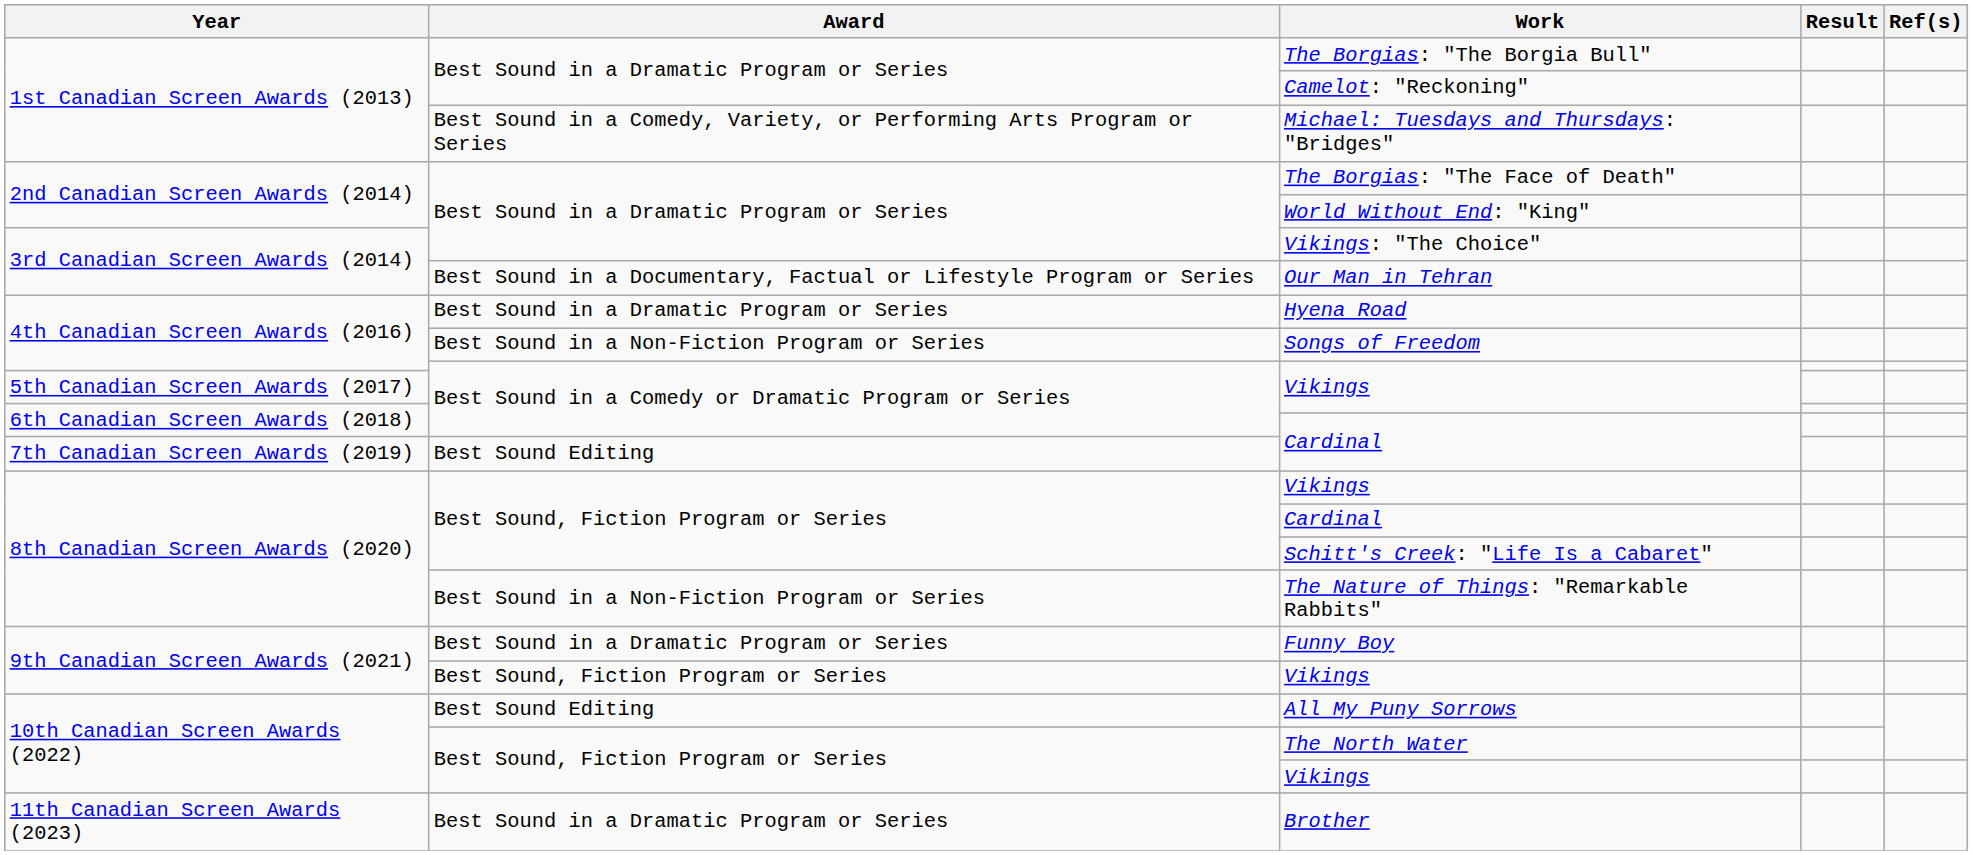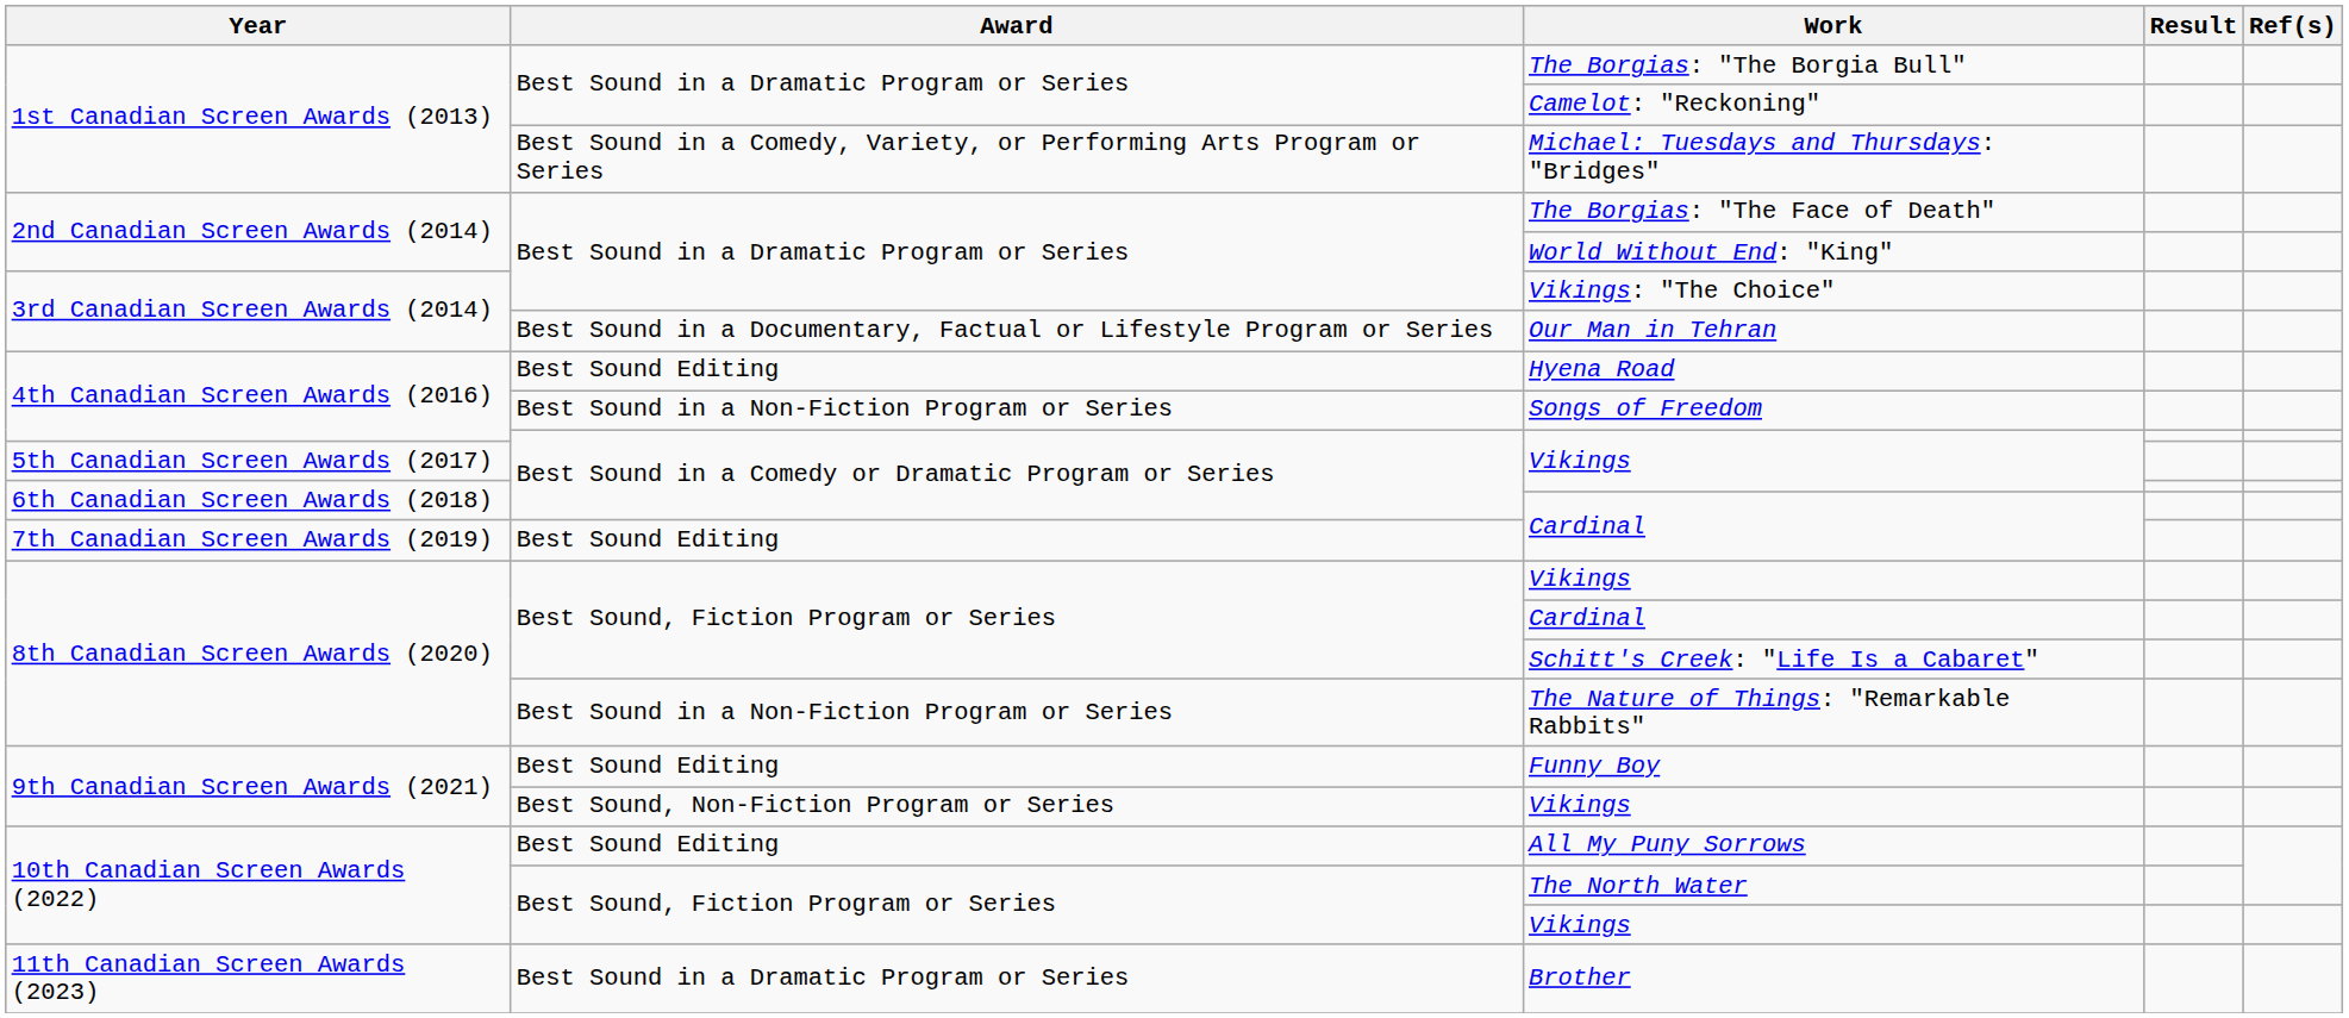 <table class="wikitable plainrowheaders sortable">
 <tr>
 <th>Year</th>
 <th>Award</th>
 <th>Work</th>
 <th>Result</th>
 <th>Ref(s)</th>
 </tr>
 <tr>
 <td rowspan=3><a href='#'>1st Canadian Screen Awards</a> (2013)</td>
 <td rowspan=2>Best Sound in a Dramatic Program or Series</td>
 <td><em><a href='#'>The Borgias</a></em>: "The Borgia Bull"</td>
 <td></td>
 <td></td>
 </tr>
 <tr>
 <td><em><a href='#'>Camelot</a></em>: "Reckoning"</td>
 <td></td>
 <td></td>
 </tr>
 <tr>
 <td>Best Sound in a Comedy, Variety, or Performing Arts Program or Series</td>
 <td><em><a href='#'>Michael: Tuesdays and Thursdays</a></em>: "Bridges"</td>
 <td></td>
 <td></td>
 </tr>
 <tr>
 <td rowspan=2><a href='#'>2nd Canadian Screen Awards</a> (2014)</td>
 <td rowspan=3>Best Sound in a Dramatic Program or Series</td>
 <td><em><a href='#'>The Borgias</a></em>: "The Face of Death"</td>
 <td></td>
 <td></td>
 </tr>
 <tr>
 <td><em><a href='#'>World Without End</a></em>: "King"</td>
 <td></td>
 <td></td>
 </tr>
 <tr>
 <td rowspan=2><a href='#'>3rd Canadian Screen Awards</a> (2014)</td>
 <td><em><a href='#'>Vikings</a></em>: "The Choice"</td>
 <td></td>
 <td></td>
 </tr>
 <tr>
 <td>Best Sound in a Documentary, Factual or Lifestyle Program or Series</td>
 <td><em><a href='#'>Our Man in Tehran</a></em></td>
 <td></td>
 <td></td>
 </tr>
 <tr>
 <td rowspan=3><a href='#'>4th Canadian Screen Awards</a> (2016)</td>
-<td>Best Sound in a Dramatic Program or Series</td>
+<td>Best Sound Editing</td>
 <td><em><a href='#'>Hyena Road</a></em></td>
 <td></td>
 <td></td>
 </tr>
 <tr>
 <td>Best Sound in a Non-Fiction Program or Series</td>
 <td><em><a href='#'>Songs of Freedom</a></em></td>
 <td></td>
 <td></td>
 </tr>
 <tr>
 <td rowspan=4>Best Sound in a Comedy or Dramatic Program or Series</td>
 <td rowspan=3><em><a href='#'>Vikings</a></em></td>
 <td></td>
 <td></td>
 </tr>
 <tr>
 <td><a href='#'>5th Canadian Screen Awards</a> (2017)</td>
 <td></td>
 <td></td>
 </tr>
 <tr>
 <td rowspan=2><a href='#'>6th Canadian Screen Awards</a> (2018)</td>
 <td></td>
 <td></td>
 </tr>
 <tr>
 <td rowspan=2><em><a href='#'>Cardinal</a></em></td>
 <td></td>
 <td></td>
 </tr>
 <tr>
 <td><a href='#'>7th Canadian Screen Awards</a> (2019)</td>
 <td>Best Sound Editing</td>
 <td></td>
 <td></td>
 </tr>
 <tr>
 <td rowspan=4><a href='#'>8th Canadian Screen Awards</a> (2020)</td>
 <td rowspan=3>Best Sound, Fiction Program or Series</td>
 <td><em><a href='#'>Vikings</a></em></td>
 <td></td>
 <td></td>
 </tr>
 <tr>
 <td><em><a href='#'>Cardinal</a></em></td>
 <td></td>
 <td></td>
 </tr>
 <tr>
 <td><em><a href='#'>Schitt's Creek</a></em>: "<a href='#'>Life Is a Cabaret</a>"</td>
 <td></td>
 <td></td>
 </tr>
 <tr>
 <td>Best Sound in a Non-Fiction Program or Series</td>
 <td><em><a href='#'>The Nature of Things</a></em>: "Remarkable Rabbits"</td>
 <td></td>
 <td></td>
 </tr>
 <tr>
 <td rowspan=2><a href='#'>9th Canadian Screen Awards</a> (2021)</td>
-<td>Best Sound in a Dramatic Program or Series</td>
+<td>Best Sound Editing</td>
 <td><em><a href='#'>Funny Boy</a></em></td>
 <td></td>
 <td></td>
 </tr>
 <tr>
-<td>Best Sound, Fiction Program or Series</td>
+<td>Best Sound, Non-Fiction Program or Series</td>
 <td><em><a href='#'>Vikings</a></em></td>
 <td></td>
 <td></td>
 </tr>
 <tr>
 <td rowspan=3><a href='#'>10th Canadian Screen Awards</a> (2022)</td>
 <td>Best Sound Editing</td>
 <td><em><a href='#'>All My Puny Sorrows</a></em></td>
 <td></td>
 <td rowspan=2></td>
 </tr>
 <tr>
 <td rowspan=2>Best Sound, Fiction Program or Series</td>
 <td><em><a href='#'>The North Water</a></em></td>
 <td></td>
 </tr>
 <tr>
 <td><em><a href='#'>Vikings</a></em></td>
 <td></td>
 <td></td>
 </tr>
 <tr>
 <td><a href='#'>11th Canadian Screen Awards</a> (2023)</td>
 <td>Best Sound in a Dramatic Program or Series</td>
 <td><em><a href='#'>Brother</a></em></td>
 <td></td>
 <td></td>
 </tr>
 </table>
